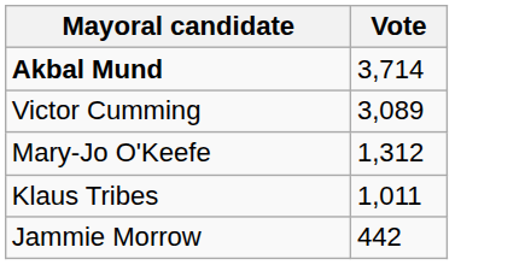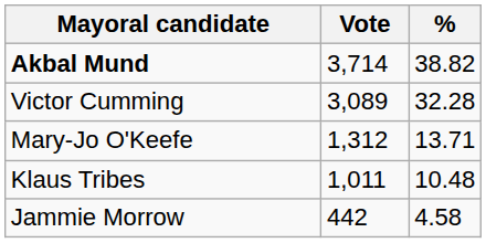 <table class="wikitable">
 <tr>
 <th bgcolor="#DDDDFF" width="200px">Mayoral candidate</th>
 <th bgcolor="#DDDDFF" width="50px">Vote</th>
+<th bgcolor="#DDDDFF" width="30px">%</th>
 </tr>
 <tr>
 <td><strong>Akbal Mund</strong></td>
 <td>3,714</td>
+<td>38.82</td>
 </tr>
 <tr>
 <td>Victor Cumming</td>
 <td>3,089</td>
+<td>32.28</td>
 </tr>
 <tr>
 <td>Mary-Jo O'Keefe</td>
 <td>1,312</td>
+<td>13.71</td>
 </tr>
 <tr>
 <td>Klaus Tribes</td>
 <td>1,011</td>
+<td>10.48</td>
 </tr>
 <tr>
 <td>Jammie Morrow</td>
 <td>442</td>
+<td>4.58</td>
 </tr>
 </table>
